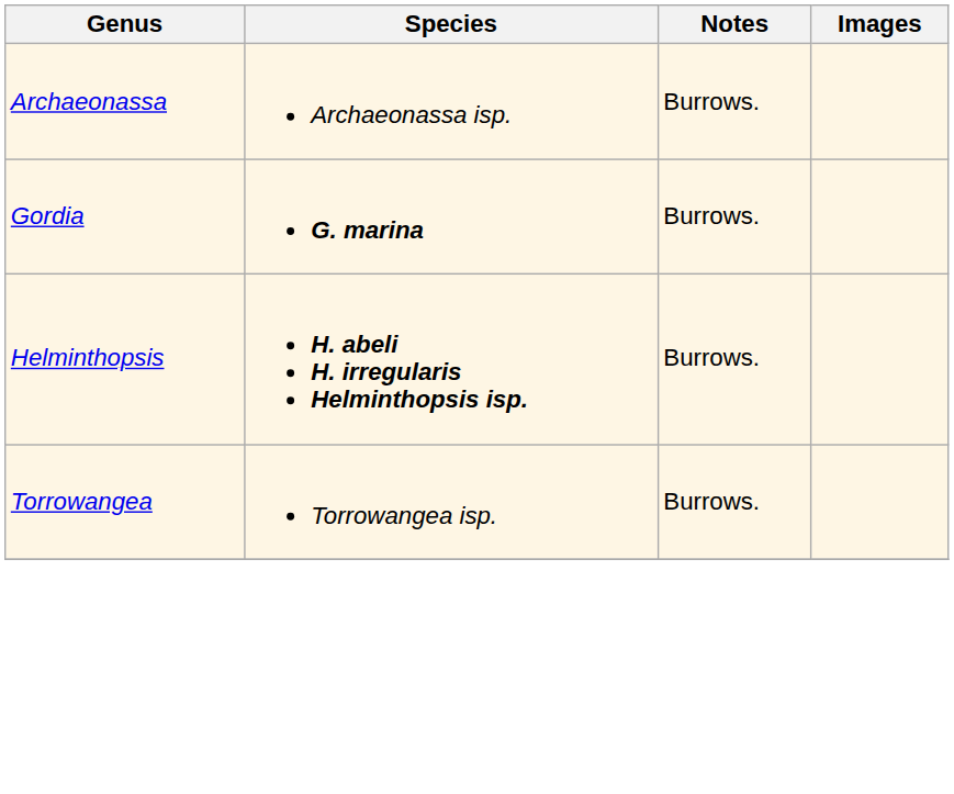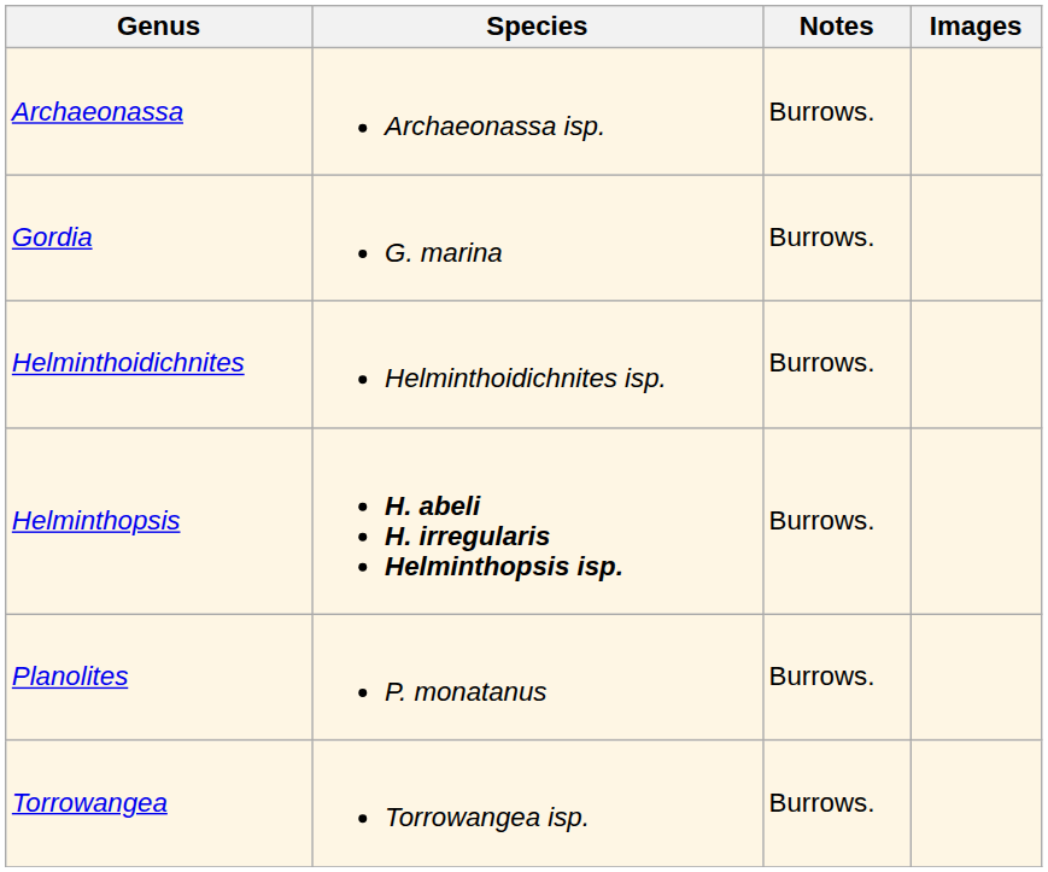 <table class="wikitable" style="width:70%;">
 <tr>
 <th>Genus</th>
 <th>Species</th>
 <th>Notes</th>
 <th>Images</th>
 </tr>
 <tr>
 <td style="background:#FEF6E4;"><em><a href='#'>Archaeonassa</a></em></td>
 <td style="background:#FEF6E4;"><br><ul><li><em>Archaeonassa isp.</em></li></ul></td>
 <td style="background:#FEF6E4;">Burrows.</td>
 <td style="background:#FEF6E4;"></td>
 </tr>
 <tr>
 <td style="background:#FEF6E4;"><em><a href='#'>Gordia</a></em></td>
-<td style="background:#FEF6E4;"><strong><br><ul><li><em>G. marina</em></li></ul></strong></td>
+<td style="background:#FEF6E4;"><br><ul><li><em>G. marina</em></li></ul></td>
+<td style="background:#FEF6E4;">Burrows.</td>
+<td style="background:#FEF6E4;"></td>
+</tr>
+<tr>
+<td style="background:#FEF6E4;"><em><a href='#'>Helminthoidichnites</a></em></td>
+<td style="background:#FEF6E4;"><br><ul><li><em>Helminthoidichnites isp.</em></li></ul></td>
 <td style="background:#FEF6E4;">Burrows.</td>
 <td style="background:#FEF6E4;"></td>
 </tr>
 <tr>
 <td style="background:#FEF6E4;"><em><a href='#'>Helminthopsis</a></em></td>
 <td style="background:#FEF6E4;"><strong><br><ul><li><em>H. abeli</em></li><li><em>H. irregularis</em></li><li><em>Helminthopsis isp.</em></li></ul></strong></td>
+<td style="background:#FEF6E4;">Burrows.</td>
+<td style="background:#FEF6E4;"></td>
+</tr>
+<tr>
+<td style="background:#FEF6E4;"><em><a href='#'>Planolites</a></em></td>
+<td style="background:#FEF6E4;"><br><ul><li><em>P. monatanus</em></li></ul></td>
 <td style="background:#FEF6E4;">Burrows.</td>
 <td style="background:#FEF6E4;"></td>
 </tr>
 <tr>
 <td style="background:#FEF6E4;"><em><a href='#'>Torrowangea</a></em></td>
 <td style="background:#FEF6E4;"><br><ul><li><em>Torrowangea isp.</em></li></ul></td>
 <td style="background:#FEF6E4;">Burrows.</td>
 <td style="background:#FEF6E4;"></td>
 </tr>
 <tr>
 </tr>
 </table>
